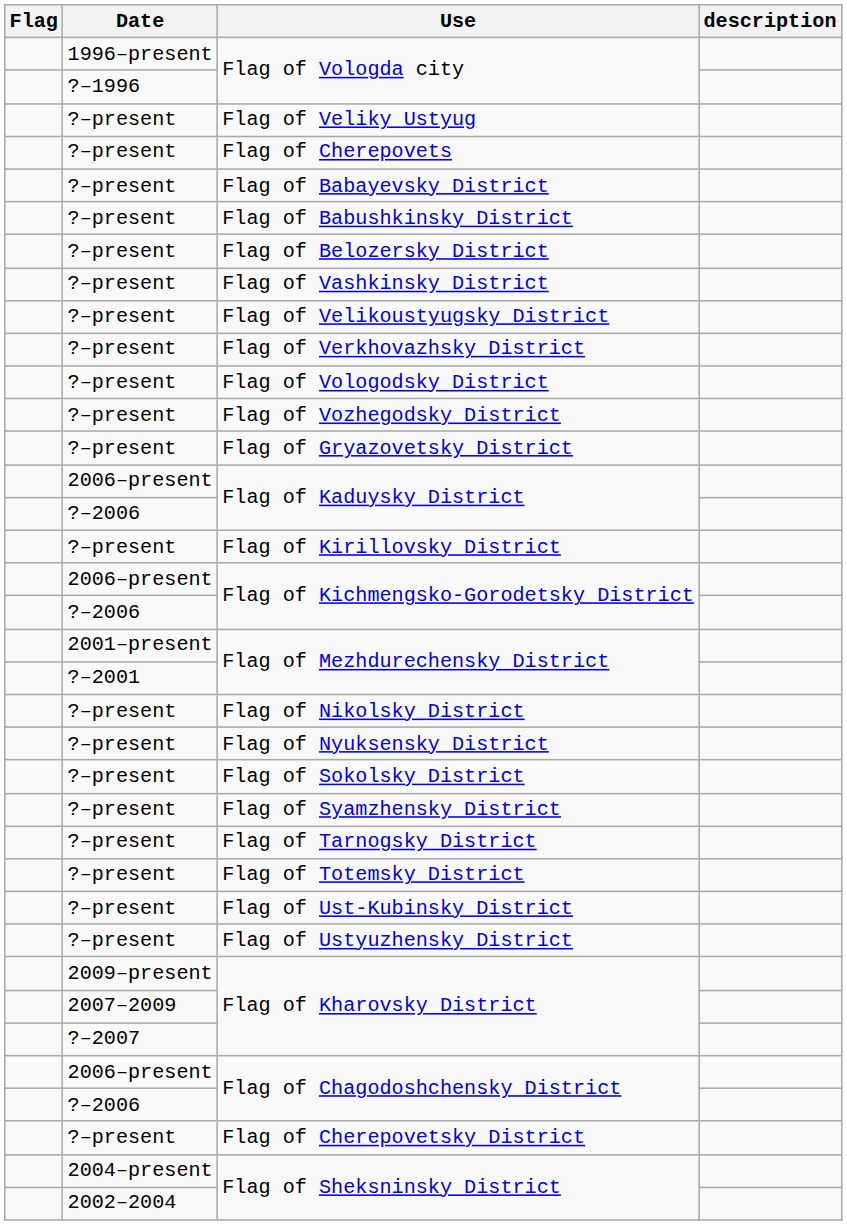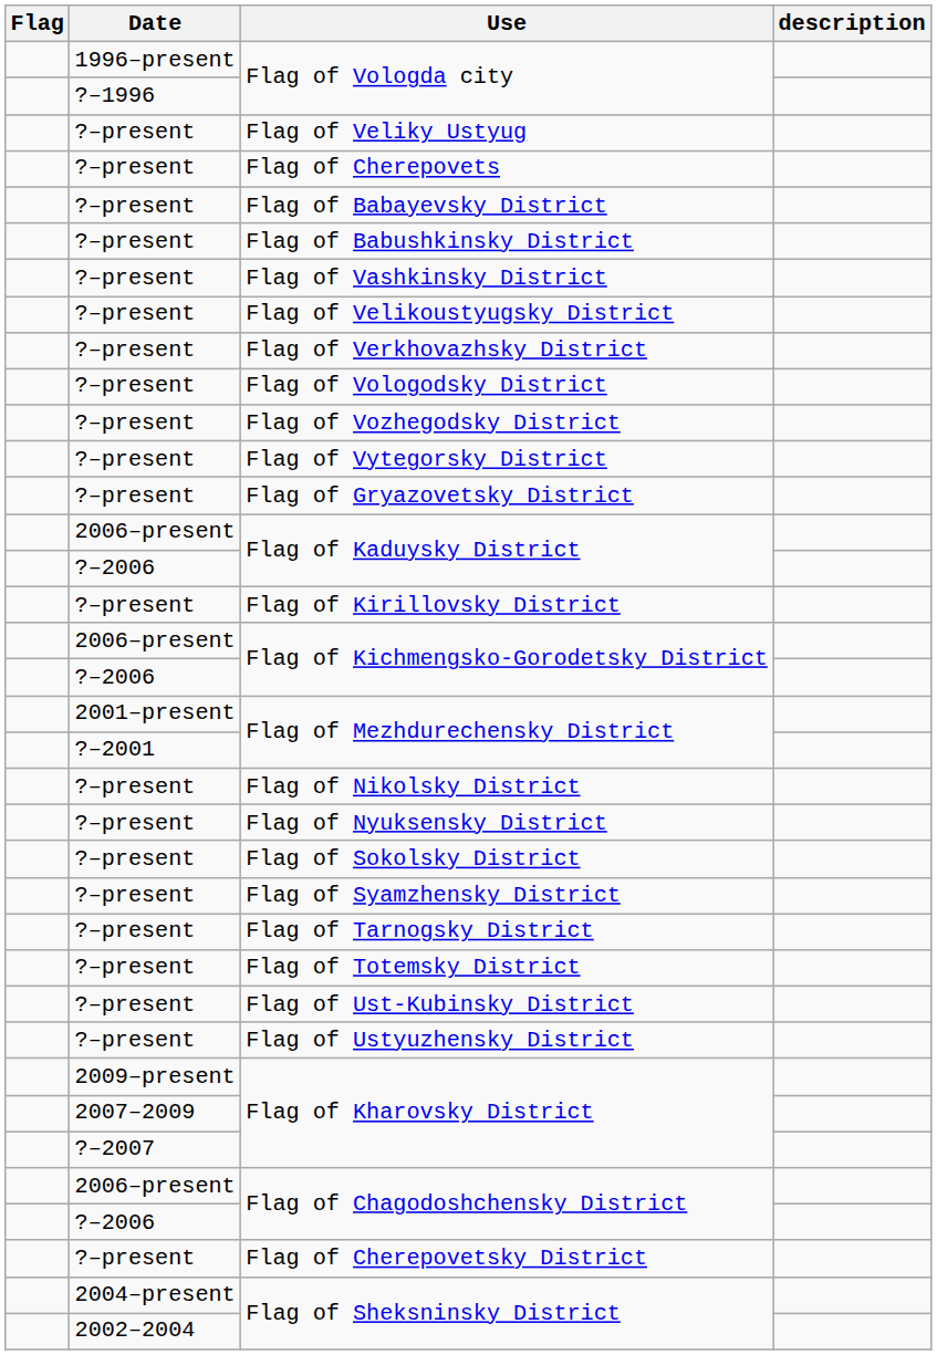 <table class="wikitable">
 <tr>
 <th>Flag</th>
 <th>Date</th>
 <th>Use</th>
 <th>description</th>
 </tr>
 <tr>
 <td></td>
 <td>1996–present</td>
 <td rowspan="2">Flag of <a href='#'>Vologda</a> city</td>
 <td></td>
 </tr>
 <tr>
 <td></td>
 <td>?–1996</td>
 <td></td>
 </tr>
 <tr>
 <td></td>
 <td>?–present</td>
 <td>Flag of <a href='#'>Veliky Ustyug</a></td>
 <td></td>
 </tr>
 <tr>
 <td></td>
 <td>?–present</td>
 <td>Flag of <a href='#'>Cherepovets</a></td>
 <td></td>
 </tr>
 <tr>
 <td></td>
 <td>?–present</td>
 <td>Flag of <a href='#'>Babayevsky District</a></td>
 <td></td>
 </tr>
 <tr>
 <td></td>
 <td>?–present</td>
 <td>Flag of <a href='#'>Babushkinsky District</a></td>
 <td></td>
 </tr>
 <tr>
 <td></td>
 <td>?–present</td>
-<td>Flag of <a href='#'>Belozersky District</a></td>
-<td></td>
-</tr>
-<tr>
-<td></td>
-<td>?–present</td>
 <td>Flag of <a href='#'>Vashkinsky District</a></td>
 <td></td>
 </tr>
 <tr>
 <td></td>
 <td>?–present</td>
 <td>Flag of <a href='#'>Velikoustyugsky District</a></td>
 <td></td>
 </tr>
 <tr>
 <td></td>
 <td>?–present</td>
 <td>Flag of <a href='#'>Verkhovazhsky District</a></td>
 <td></td>
 </tr>
 <tr>
 <td></td>
 <td>?–present</td>
 <td>Flag of <a href='#'>Vologodsky District</a></td>
 <td></td>
 </tr>
 <tr>
 <td></td>
 <td>?–present</td>
 <td>Flag of <a href='#'>Vozhegodsky District</a></td>
+<td></td>
+</tr>
+<tr>
+<td></td>
+<td>?–present</td>
+<td>Flag of <a href='#'>Vytegorsky District</a></td>
 <td></td>
 </tr>
 <tr>
 <td></td>
 <td>?–present</td>
 <td>Flag of <a href='#'>Gryazovetsky District</a></td>
 <td></td>
 </tr>
 <tr>
 <td></td>
 <td>2006–present</td>
 <td rowspan="2">Flag of <a href='#'>Kaduysky District</a></td>
 <td></td>
 </tr>
 <tr>
 <td></td>
 <td>?–2006</td>
 <td></td>
 </tr>
 <tr>
 <td></td>
 <td>?–present</td>
 <td>Flag of <a href='#'>Kirillovsky District</a></td>
 <td></td>
 </tr>
 <tr>
 <td></td>
 <td>2006–present</td>
 <td rowspan="2">Flag of <a href='#'>Kichmengsko-Gorodetsky District</a></td>
 <td></td>
 </tr>
 <tr>
 <td></td>
 <td>?–2006</td>
 <td></td>
 </tr>
 <tr>
 <td></td>
 <td>2001–present</td>
 <td rowspan="2">Flag of <a href='#'>Mezhdurechensky District</a></td>
 <td></td>
 </tr>
 <tr>
 <td></td>
 <td>?–2001</td>
 <td></td>
 </tr>
 <tr>
 <td></td>
 <td>?–present</td>
 <td>Flag of <a href='#'>Nikolsky District</a></td>
 <td></td>
 </tr>
 <tr>
 <td></td>
 <td>?–present</td>
 <td>Flag of <a href='#'>Nyuksensky District</a></td>
 <td></td>
 </tr>
 <tr>
 <td></td>
 <td>?–present</td>
 <td>Flag of <a href='#'>Sokolsky District</a></td>
 <td></td>
 </tr>
 <tr>
 <td></td>
 <td>?–present</td>
 <td>Flag of <a href='#'>Syamzhensky District</a></td>
 <td></td>
 </tr>
 <tr>
 <td></td>
 <td>?–present</td>
 <td>Flag of <a href='#'>Tarnogsky District</a></td>
 <td></td>
 </tr>
 <tr>
 <td></td>
 <td>?–present</td>
 <td>Flag of <a href='#'>Totemsky District</a></td>
 <td></td>
 </tr>
 <tr>
 <td></td>
 <td>?–present</td>
 <td>Flag of <a href='#'>Ust-Kubinsky District</a></td>
 <td></td>
 </tr>
 <tr>
 <td></td>
 <td>?–present</td>
 <td>Flag of <a href='#'>Ustyuzhensky District</a></td>
 <td></td>
 </tr>
 <tr>
 <td></td>
 <td>2009–present</td>
 <td rowspan="3">Flag of <a href='#'>Kharovsky District</a></td>
 <td></td>
 </tr>
 <tr>
 <td></td>
 <td>2007–2009</td>
 <td></td>
 </tr>
 <tr>
 <td></td>
 <td>?–2007</td>
 <td></td>
 </tr>
 <tr>
 <td></td>
 <td>2006–present</td>
 <td rowspan="2">Flag of <a href='#'>Chagodoshchensky District</a></td>
 <td></td>
 </tr>
 <tr>
 <td></td>
 <td>?–2006</td>
 <td></td>
 </tr>
 <tr>
 <td></td>
 <td>?–present</td>
 <td>Flag of <a href='#'>Cherepovetsky District</a></td>
 <td></td>
 </tr>
 <tr>
 <td></td>
 <td>2004–present</td>
 <td rowspan="2">Flag of <a href='#'>Sheksninsky District</a></td>
 <td></td>
 </tr>
 <tr>
 <td></td>
 <td>2002–2004</td>
 <td></td>
 </tr>
 </table>
